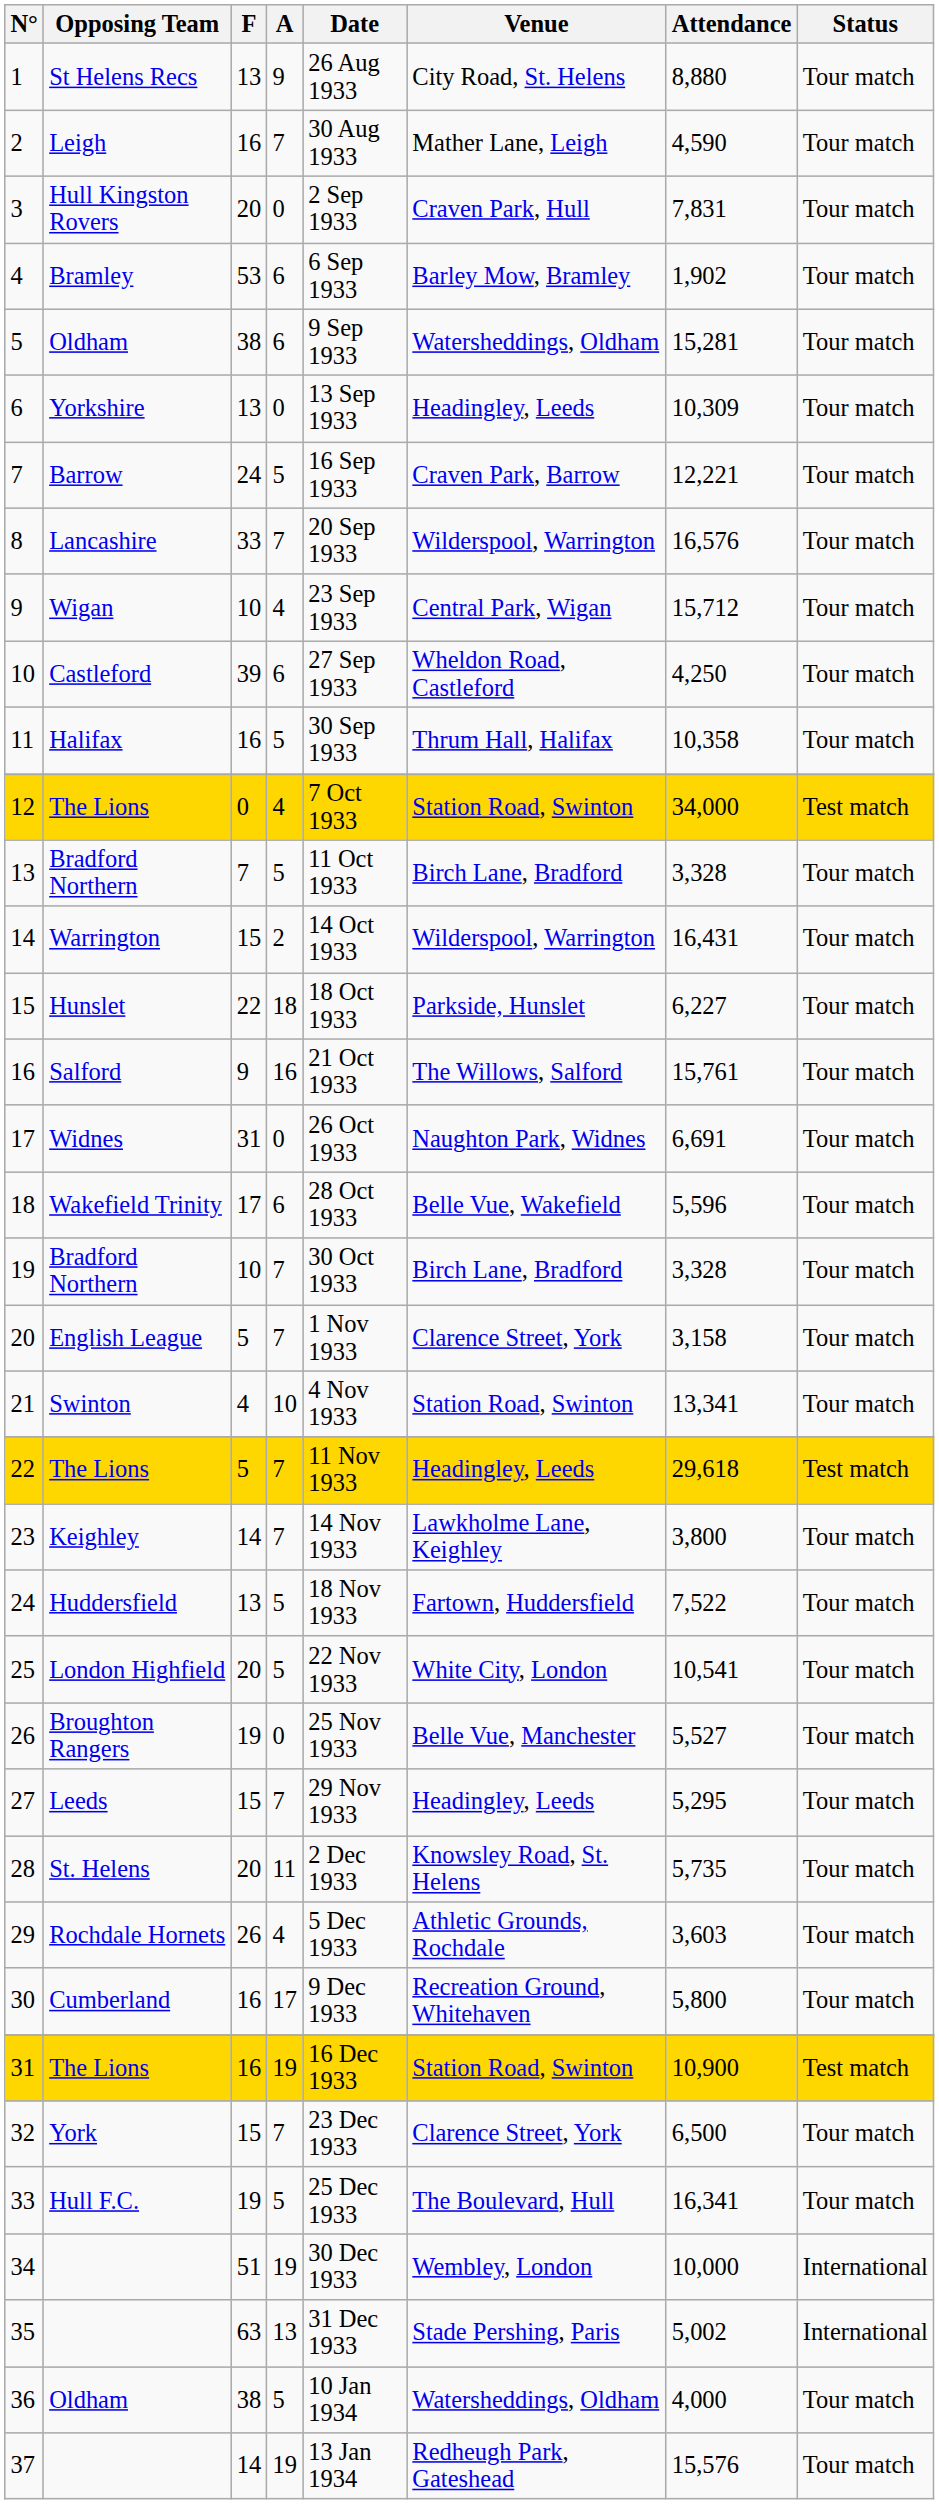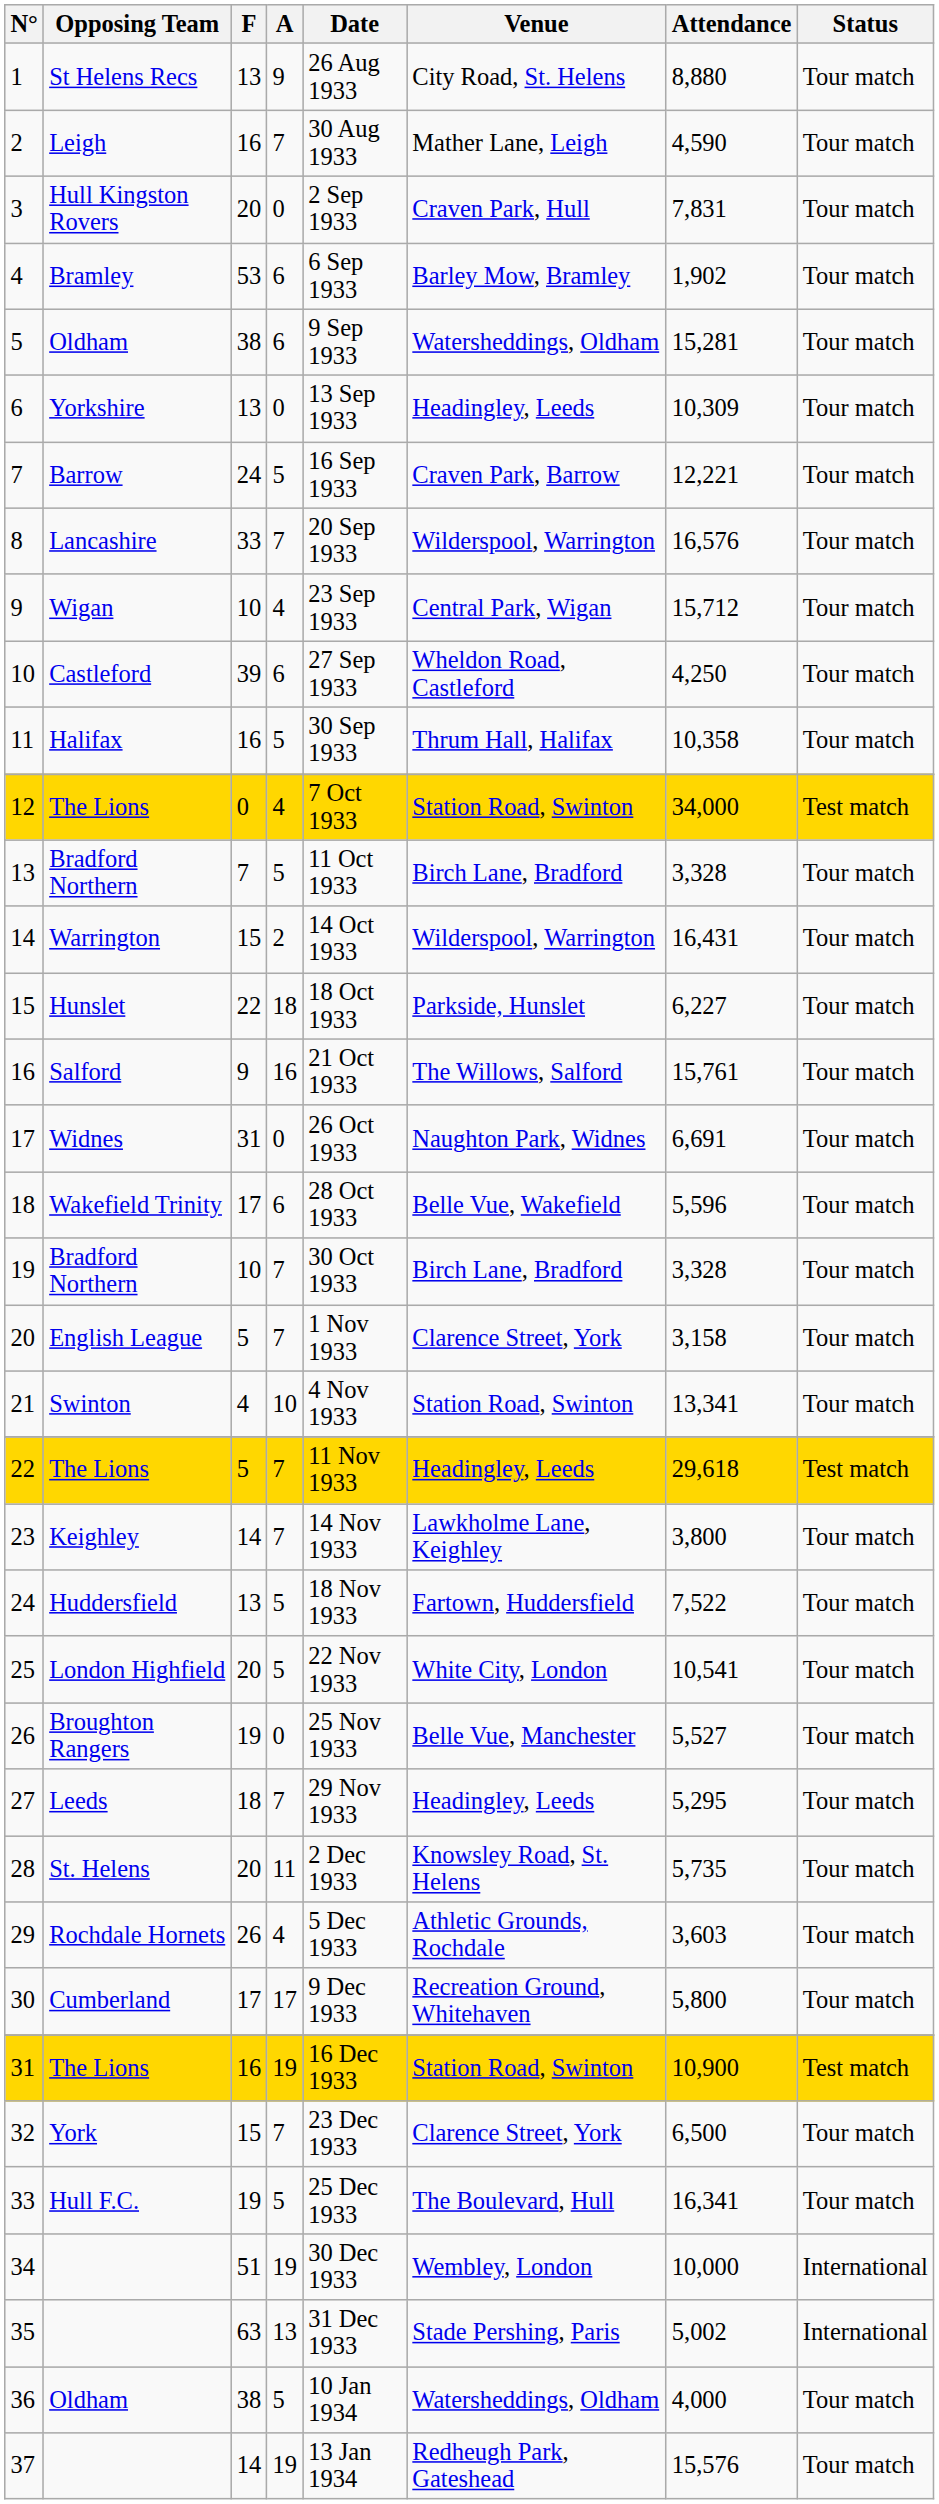 <table class="wikitable sortable">
 <tr>
 <th>N°</th>
 <th>Opposing Team</th>
 <th>F</th>
 <th>A</th>
 <th>Date</th>
 <th>Venue</th>
 <th>Attendance</th>
 <th>Status</th>
 </tr>
 <tr>
 <td>1</td>
 <td> <a href='#'>St Helens Recs</a></td>
 <td>13</td>
 <td>9</td>
 <td>26 Aug 1933</td>
 <td>City Road, <a href='#'>St. Helens</a></td>
 <td>8,880</td>
 <td>Tour match</td>
 </tr>
 <tr>
 <td>2</td>
 <td> <a href='#'>Leigh</a></td>
 <td>16</td>
 <td>7</td>
 <td>30 Aug 1933</td>
 <td>Mather Lane, <a href='#'>Leigh</a></td>
 <td>4,590</td>
 <td>Tour match</td>
 </tr>
 <tr>
 <td>3</td>
 <td> <a href='#'>Hull Kingston Rovers</a></td>
 <td>20</td>
 <td>0</td>
 <td>2 Sep 1933</td>
 <td><a href='#'>Craven Park</a>, <a href='#'>Hull</a></td>
 <td>7,831</td>
 <td>Tour match</td>
 </tr>
 <tr>
 <td>4</td>
 <td> <a href='#'>Bramley</a></td>
 <td>53</td>
 <td>6</td>
 <td>6 Sep 1933</td>
 <td><a href='#'>Barley Mow</a>, <a href='#'>Bramley</a></td>
 <td>1,902</td>
 <td>Tour match</td>
 </tr>
 <tr>
 <td>5</td>
 <td> <a href='#'>Oldham</a></td>
 <td>38</td>
 <td>6</td>
 <td>9 Sep 1933</td>
 <td><a href='#'>Watersheddings</a>, <a href='#'>Oldham</a></td>
 <td>15,281</td>
 <td>Tour match</td>
 </tr>
 <tr>
 <td>6</td>
 <td> <a href='#'>Yorkshire</a></td>
 <td>13</td>
 <td>0</td>
 <td>13 Sep 1933</td>
 <td><a href='#'>Headingley</a>, <a href='#'>Leeds</a></td>
 <td>10,309</td>
 <td>Tour match</td>
 </tr>
 <tr>
 <td>7</td>
 <td> <a href='#'>Barrow</a></td>
 <td>24</td>
 <td>5</td>
 <td>16 Sep 1933</td>
 <td><a href='#'>Craven Park</a>, <a href='#'>Barrow</a></td>
 <td>12,221</td>
 <td>Tour match</td>
 </tr>
 <tr>
 <td>8</td>
 <td> <a href='#'>Lancashire</a></td>
 <td>33</td>
 <td>7</td>
 <td>20 Sep 1933</td>
 <td><a href='#'>Wilderspool</a>, <a href='#'>Warrington</a></td>
 <td>16,576</td>
 <td>Tour match</td>
 </tr>
 <tr>
 <td>9</td>
 <td> <a href='#'>Wigan</a></td>
 <td>10</td>
 <td>4</td>
 <td>23 Sep 1933</td>
 <td><a href='#'>Central Park</a>, <a href='#'>Wigan</a></td>
 <td>15,712</td>
 <td>Tour match</td>
 </tr>
 <tr>
 <td>10</td>
 <td> <a href='#'>Castleford</a></td>
 <td>39</td>
 <td>6</td>
 <td>27 Sep 1933</td>
 <td><a href='#'>Wheldon Road</a>, <a href='#'>Castleford</a></td>
 <td>4,250</td>
 <td>Tour match</td>
 </tr>
 <tr>
 <td>11</td>
 <td> <a href='#'>Halifax</a></td>
 <td>16</td>
 <td>5</td>
 <td>30 Sep 1933</td>
 <td><a href='#'>Thrum Hall</a>, <a href='#'>Halifax</a></td>
 <td>10,358</td>
 <td>Tour match</td>
 </tr>
 <tr>
 </tr>
 <tr bgcolor=Gold>
 <td>12</td>
 <td> <a href='#'>The Lions</a></td>
 <td>0</td>
 <td>4</td>
 <td>7 Oct 1933</td>
 <td><a href='#'>Station Road</a>, <a href='#'>Swinton</a></td>
 <td>34,000</td>
 <td>Test match</td>
 </tr>
 <tr>
 <td>13</td>
 <td> <a href='#'>Bradford Northern</a></td>
 <td>7</td>
 <td>5</td>
 <td>11 Oct 1933</td>
 <td><a href='#'>Birch Lane</a>, <a href='#'>Bradford</a></td>
 <td>3,328</td>
 <td>Tour match</td>
 </tr>
 <tr>
 <td>14</td>
 <td> <a href='#'>Warrington</a></td>
 <td>15</td>
 <td>2</td>
 <td>14 Oct 1933</td>
 <td><a href='#'>Wilderspool</a>, <a href='#'>Warrington</a></td>
 <td>16,431</td>
 <td>Tour match</td>
 </tr>
 <tr>
 <td>15</td>
 <td> <a href='#'>Hunslet</a></td>
 <td>22</td>
 <td>18</td>
 <td>18 Oct 1933</td>
 <td><a href='#'>Parkside, Hunslet</a></td>
 <td>6,227</td>
 <td>Tour match</td>
 </tr>
 <tr>
 <td>16</td>
 <td> <a href='#'>Salford</a></td>
 <td>9</td>
 <td>16</td>
 <td>21 Oct 1933</td>
 <td><a href='#'>The Willows</a>, <a href='#'>Salford</a></td>
 <td>15,761</td>
 <td>Tour match</td>
 </tr>
 <tr>
 <td>17</td>
 <td> <a href='#'>Widnes</a></td>
 <td>31</td>
 <td>0</td>
 <td>26 Oct 1933</td>
 <td><a href='#'>Naughton Park</a>, <a href='#'>Widnes</a></td>
 <td>6,691</td>
 <td>Tour match</td>
 </tr>
 <tr>
 <td>18</td>
 <td> <a href='#'>Wakefield Trinity</a></td>
 <td>17</td>
 <td>6</td>
 <td>28 Oct 1933</td>
 <td><a href='#'>Belle Vue</a>, <a href='#'>Wakefield</a></td>
 <td>5,596</td>
 <td>Tour match</td>
 </tr>
 <tr>
 <td>19</td>
 <td> <a href='#'>Bradford Northern</a></td>
 <td>10</td>
 <td>7</td>
 <td>30 Oct 1933</td>
 <td><a href='#'>Birch Lane</a>, <a href='#'>Bradford</a></td>
 <td>3,328</td>
 <td>Tour match</td>
 </tr>
 <tr>
 <td>20</td>
 <td> <a href='#'>English League</a></td>
 <td>5</td>
 <td>7</td>
 <td>1 Nov 1933</td>
 <td><a href='#'>Clarence Street</a>, <a href='#'>York</a></td>
 <td>3,158</td>
 <td>Tour match</td>
 </tr>
 <tr>
 <td>21</td>
 <td> <a href='#'>Swinton</a></td>
 <td>4</td>
 <td>10</td>
 <td>4 Nov 1933</td>
 <td><a href='#'>Station Road</a>, <a href='#'>Swinton</a></td>
 <td>13,341</td>
 <td>Tour match</td>
 </tr>
 <tr>
 </tr>
 <tr bgcolor=Gold>
 <td>22</td>
 <td> <a href='#'>The Lions</a></td>
 <td>5</td>
 <td>7</td>
 <td>11 Nov 1933</td>
 <td><a href='#'>Headingley</a>, <a href='#'>Leeds</a></td>
 <td>29,618</td>
 <td>Test match</td>
 </tr>
 <tr>
 <td>23</td>
 <td> <a href='#'>Keighley</a></td>
 <td>14</td>
 <td>7</td>
 <td>14 Nov 1933</td>
 <td><a href='#'>Lawkholme Lane</a>, <a href='#'>Keighley</a></td>
 <td>3,800</td>
 <td>Tour match</td>
 </tr>
 <tr>
 <td>24</td>
 <td> <a href='#'>Huddersfield</a></td>
 <td>13</td>
 <td>5</td>
 <td>18 Nov 1933</td>
 <td><a href='#'>Fartown</a>, <a href='#'>Huddersfield</a></td>
 <td>7,522</td>
 <td>Tour match</td>
 </tr>
 <tr>
 <td>25</td>
 <td> <a href='#'>London Highfield</a></td>
 <td>20</td>
 <td>5</td>
 <td>22 Nov 1933</td>
 <td><a href='#'>White City</a>, <a href='#'>London</a></td>
 <td>10,541</td>
 <td>Tour match</td>
 </tr>
 <tr>
 <td>26</td>
 <td> <a href='#'>Broughton Rangers</a></td>
 <td>19</td>
 <td>0</td>
 <td>25 Nov 1933</td>
 <td><a href='#'>Belle Vue</a>, <a href='#'>Manchester</a></td>
 <td>5,527</td>
 <td>Tour match</td>
 </tr>
 <tr>
 <td>27</td>
 <td> <a href='#'>Leeds</a></td>
-<td>15</td>
+<td>18</td>
 <td>7</td>
 <td>29 Nov 1933</td>
 <td><a href='#'>Headingley</a>, <a href='#'>Leeds</a></td>
 <td>5,295</td>
 <td>Tour match</td>
 </tr>
 <tr>
 <td>28</td>
 <td> <a href='#'>St. Helens</a></td>
 <td>20</td>
 <td>11</td>
 <td>2 Dec 1933</td>
 <td><a href='#'>Knowsley Road</a>, <a href='#'>St. Helens</a></td>
 <td>5,735</td>
 <td>Tour match</td>
 </tr>
 <tr>
 <td>29</td>
 <td> <a href='#'>Rochdale Hornets</a></td>
 <td>26</td>
 <td>4</td>
 <td>5 Dec 1933</td>
 <td><a href='#'>Athletic Grounds, Rochdale</a></td>
 <td>3,603</td>
 <td>Tour match</td>
 </tr>
 <tr>
 <td>30</td>
 <td> <a href='#'>Cumberland</a></td>
-<td>16</td>
+<td>17</td>
 <td>17</td>
 <td>9 Dec 1933</td>
 <td><a href='#'>Recreation Ground</a>, <a href='#'>Whitehaven</a></td>
 <td>5,800</td>
 <td>Tour match</td>
 </tr>
 <tr>
 </tr>
 <tr bgcolor=Gold>
 <td>31</td>
 <td> <a href='#'>The Lions</a></td>
 <td>16</td>
 <td>19</td>
 <td>16 Dec 1933</td>
 <td><a href='#'>Station Road</a>, <a href='#'>Swinton</a></td>
 <td>10,900</td>
 <td>Test match</td>
 </tr>
 <tr>
 <td>32</td>
 <td> <a href='#'>York</a></td>
 <td>15</td>
 <td>7</td>
 <td>23 Dec 1933</td>
 <td><a href='#'>Clarence Street</a>, <a href='#'>York</a></td>
 <td>6,500</td>
 <td>Tour match</td>
 </tr>
 <tr>
 <td>33</td>
 <td> <a href='#'>Hull F.C.</a></td>
 <td>19</td>
 <td>5</td>
 <td>25 Dec 1933</td>
 <td><a href='#'>The Boulevard</a>, <a href='#'>Hull</a></td>
 <td>16,341</td>
 <td>Tour match</td>
 </tr>
 <tr>
 <td>34</td>
 <td></td>
 <td>51</td>
 <td>19</td>
 <td>30 Dec 1933</td>
 <td><a href='#'>Wembley</a>, <a href='#'>London</a></td>
 <td>10,000</td>
 <td>International</td>
 </tr>
 <tr>
 <td>35</td>
 <td></td>
 <td>63</td>
 <td>13</td>
 <td>31 Dec 1933</td>
 <td><a href='#'>Stade Pershing</a>, <a href='#'>Paris</a></td>
 <td>5,002</td>
 <td>International</td>
 </tr>
 <tr>
 <td>36</td>
 <td> <a href='#'>Oldham</a></td>
 <td>38</td>
 <td>5</td>
 <td>10 Jan 1934</td>
 <td><a href='#'>Watersheddings</a>, <a href='#'>Oldham</a></td>
 <td>4,000</td>
 <td>Tour match</td>
 </tr>
 <tr>
 <td>37</td>
 <td></td>
 <td>14</td>
 <td>19</td>
 <td>13 Jan 1934</td>
 <td><a href='#'>Redheugh Park</a>, <a href='#'>Gateshead</a></td>
 <td>15,576</td>
 <td>Tour match</td>
 </tr>
 </table>
